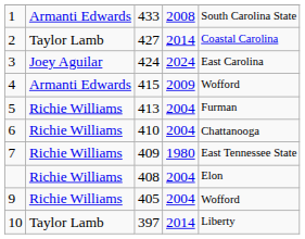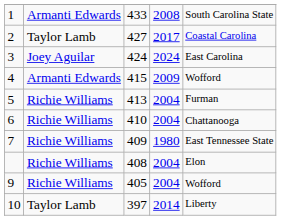 <table class="wikitable">
 <tr>
 </tr>
 <tr>
 <td>1</td>
 <td><a href='#'>Armanti Edwards</a></td>
 <td>433</td>
 <td><a href='#'>2008</a></td>
 <td style="font-size:80%;">South Carolina State</td>
 </tr>
 <tr>
 <td>2</td>
 <td>Taylor Lamb</td>
 <td>427</td>
-<td><a href='#'>2014</a></td>
+<td><a href='#'>2017</a></td>
 <td style="font-size:80%;"><a href='#'>Coastal Carolina</a></td>
 </tr>
 <tr>
 <td>3</td>
 <td><a href='#'>Joey Aguilar</a></td>
 <td>424</td>
 <td><a href='#'>2024</a></td>
 <td style="font-size:80%;">East Carolina</td>
 </tr>
 <tr>
 <td>4</td>
 <td><a href='#'>Armanti Edwards</a></td>
 <td>415</td>
 <td><a href='#'>2009</a></td>
 <td style="font-size:80%;">Wofford</td>
 </tr>
 <tr>
 <td>5</td>
 <td><a href='#'>Richie Williams</a></td>
 <td>413</td>
 <td><a href='#'>2004</a></td>
 <td style="font-size:80%;">Furman</td>
 </tr>
 <tr>
 <td>6</td>
 <td><a href='#'>Richie Williams</a></td>
 <td>410</td>
 <td><a href='#'>2004</a></td>
 <td style="font-size:80%;">Chattanooga</td>
 </tr>
 <tr>
 <td>7</td>
 <td><a href='#'>Richie Williams</a></td>
 <td>409</td>
 <td><a href='#'>1980</a></td>
 <td style="font-size:80%;">East Tennessee State</td>
 </tr>
 <tr>
 <td></td>
 <td><a href='#'>Richie Williams</a></td>
 <td>408</td>
 <td><a href='#'>2004</a></td>
 <td style="font-size:80%;">Elon</td>
 </tr>
 <tr>
 <td>9</td>
 <td><a href='#'>Richie Williams</a></td>
 <td>405</td>
 <td><a href='#'>2004</a></td>
 <td style="font-size:80%;">Wofford</td>
 </tr>
 <tr>
 <td>10</td>
 <td>Taylor Lamb</td>
 <td>397</td>
 <td><a href='#'>2014</a></td>
 <td style="font-size:80%;">Liberty</td>
 </tr>
 </table>
